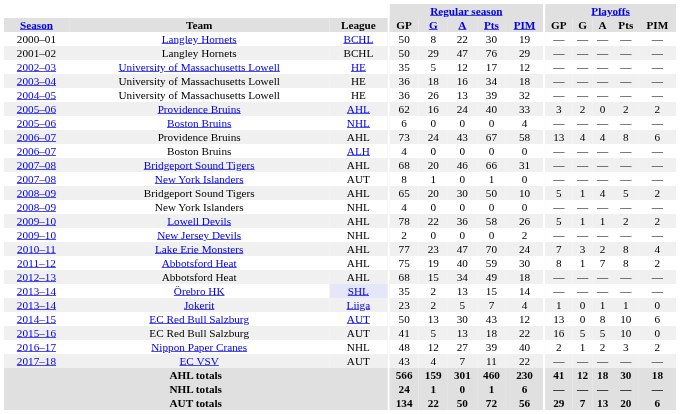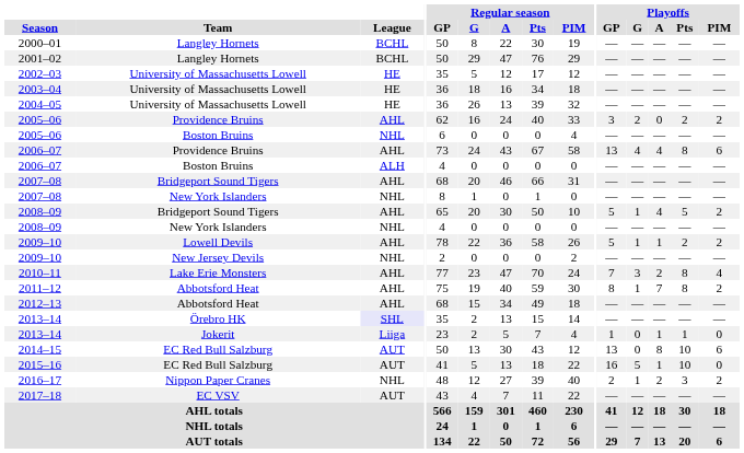 <table border="0" cellpadding="1" cellspacing="0" style="text-align:center; width:60em">
 <tr bgcolor="#e0e0e0">
 <th colspan="3"  bgcolor="#ffffff"></th>
 <th rowspan="99" bgcolor="#ffffff"></th>
 <th colspan="5"><a href='#'>Regular season</a></th>
 <th rowspan="99" bgcolor="#ffffff"></th>
 <th colspan="5"><a href='#'>Playoffs</a></th>
 </tr>
 <tr bgcolor="#e0e0e0">
 <th><a href='#'>Season</a></th>
 <th>Team</th>
 <th>League</th>
 <th>GP</th>
 <th><a href='#'>G</a></th>
 <th><a href='#'>A</a></th>
 <th><a href='#'>Pts</a></th>
 <th><a href='#'>PIM</a></th>
 <th>GP</th>
 <th>G</th>
 <th>A</th>
 <th>Pts</th>
 <th>PIM</th>
 </tr>
 <tr>
 <td>2000–01</td>
 <td><a href='#'>Langley Hornets</a></td>
 <td><a href='#'>BCHL</a></td>
 <td>50</td>
 <td>8</td>
 <td>22</td>
 <td>30</td>
 <td>19</td>
 <td>—</td>
 <td>—</td>
 <td>—</td>
 <td>—</td>
 <td>—</td>
 </tr>
 <tr bgcolor="#f0f0f0">
 <td>2001–02</td>
 <td>Langley Hornets</td>
 <td>BCHL</td>
 <td>50</td>
 <td>29</td>
 <td>47</td>
 <td>76</td>
 <td>29</td>
 <td>—</td>
 <td>—</td>
 <td>—</td>
 <td>—</td>
 <td>—</td>
 </tr>
 <tr>
 <td><a href='#'>2002–03</a></td>
 <td><a href='#'>University of Massachusetts Lowell</a></td>
 <td><a href='#'>HE</a></td>
 <td>35</td>
 <td>5</td>
 <td>12</td>
 <td>17</td>
 <td>12</td>
 <td>—</td>
 <td>—</td>
 <td>—</td>
 <td>—</td>
 <td>—</td>
 </tr>
 <tr bgcolor="#f0f0f0">
 <td><a href='#'>2003–04</a></td>
 <td>University of Massachusetts Lowell</td>
 <td>HE</td>
 <td>36</td>
 <td>18</td>
 <td>16</td>
 <td>34</td>
 <td>18</td>
 <td>—</td>
 <td>—</td>
 <td>—</td>
 <td>—</td>
 <td>—</td>
 </tr>
 <tr>
 <td><a href='#'>2004–05</a></td>
 <td>University of Massachusetts Lowell</td>
 <td>HE</td>
 <td>36</td>
 <td>26</td>
 <td>13</td>
 <td>39</td>
 <td>32</td>
 <td>—</td>
 <td>—</td>
 <td>—</td>
 <td>—</td>
 <td>—</td>
 </tr>
 <tr bgcolor="#f0f0f0">
 <td><a href='#'>2005–06</a></td>
 <td><a href='#'>Providence Bruins</a></td>
 <td><a href='#'>AHL</a></td>
 <td>62</td>
 <td>16</td>
 <td>24</td>
 <td>40</td>
 <td>33</td>
 <td>3</td>
 <td>2</td>
 <td>0</td>
 <td>2</td>
 <td>2</td>
 </tr>
 <tr>
 <td><a href='#'>2005–06</a></td>
 <td><a href='#'>Boston Bruins</a></td>
 <td><a href='#'>NHL</a></td>
 <td>6</td>
 <td>0</td>
 <td>0</td>
 <td>0</td>
 <td>4</td>
 <td>—</td>
 <td>—</td>
 <td>—</td>
 <td>—</td>
 <td>—</td>
 </tr>
 <tr bgcolor="#f0f0f0">
 <td><a href='#'>2006–07</a></td>
 <td>Providence Bruins</td>
 <td>AHL</td>
 <td>73</td>
 <td>24</td>
 <td>43</td>
 <td>67</td>
 <td>58</td>
 <td>13</td>
 <td>4</td>
 <td>4</td>
 <td>8</td>
 <td>6</td>
 </tr>
 <tr>
 <td><a href='#'>2006–07</a></td>
 <td>Boston Bruins</td>
 <td><a href='#'>ALH</a></td>
 <td>4</td>
 <td>0</td>
 <td>0</td>
 <td>0</td>
 <td>0</td>
 <td>—</td>
 <td>—</td>
 <td>—</td>
 <td>—</td>
 <td>—</td>
 </tr>
 <tr bgcolor="#f0f0f0">
 <td><a href='#'>2007–08</a></td>
 <td><a href='#'>Bridgeport Sound Tigers</a></td>
 <td>AHL</td>
 <td>68</td>
 <td>20</td>
 <td>46</td>
 <td>66</td>
 <td>31</td>
 <td>—</td>
 <td>—</td>
 <td>—</td>
 <td>—</td>
 <td>—</td>
 </tr>
 <tr>
 <td><a href='#'>2007–08</a></td>
 <td><a href='#'>New York Islanders</a></td>
-<td>AUT</td>
+<td>NHL</td>
 <td>8</td>
 <td>1</td>
 <td>0</td>
 <td>1</td>
 <td>0</td>
 <td>—</td>
 <td>—</td>
 <td>—</td>
 <td>—</td>
 <td>—</td>
 </tr>
 <tr bgcolor="#f0f0f0">
 <td><a href='#'>2008–09</a></td>
 <td>Bridgeport Sound Tigers</td>
 <td>AHL</td>
 <td>65</td>
 <td>20</td>
 <td>30</td>
 <td>50</td>
 <td>10</td>
 <td>5</td>
 <td>1</td>
 <td>4</td>
 <td>5</td>
 <td>2</td>
 </tr>
 <tr>
 <td><a href='#'>2008–09</a></td>
 <td>New York Islanders</td>
 <td>NHL</td>
 <td>4</td>
 <td>0</td>
 <td>0</td>
 <td>0</td>
 <td>0</td>
 <td>—</td>
 <td>—</td>
 <td>—</td>
 <td>—</td>
 <td>—</td>
 </tr>
 <tr bgcolor="#f0f0f0">
 <td><a href='#'>2009–10</a></td>
 <td><a href='#'>Lowell Devils</a></td>
 <td>AHL</td>
 <td>78</td>
 <td>22</td>
 <td>36</td>
 <td>58</td>
 <td>26</td>
 <td>5</td>
 <td>1</td>
 <td>1</td>
 <td>2</td>
 <td>2</td>
 </tr>
 <tr>
 <td><a href='#'>2009–10</a></td>
 <td><a href='#'>New Jersey Devils</a></td>
 <td>NHL</td>
 <td>2</td>
 <td>0</td>
 <td>0</td>
 <td>0</td>
 <td>2</td>
 <td>—</td>
 <td>—</td>
 <td>—</td>
 <td>—</td>
 <td>—</td>
 </tr>
 <tr bgcolor="#f0f0f0">
 <td><a href='#'>2010–11</a></td>
 <td><a href='#'>Lake Erie Monsters</a></td>
 <td>AHL</td>
 <td>77</td>
 <td>23</td>
 <td>47</td>
 <td>70</td>
 <td>24</td>
 <td>7</td>
 <td>3</td>
 <td>2</td>
 <td>8</td>
 <td>4</td>
 </tr>
 <tr>
 <td><a href='#'>2011–12</a></td>
 <td><a href='#'>Abbotsford Heat</a></td>
 <td>AHL</td>
 <td>75</td>
 <td>19</td>
 <td>40</td>
 <td>59</td>
 <td>30</td>
 <td>8</td>
 <td>1</td>
 <td>7</td>
 <td>8</td>
 <td>2</td>
 </tr>
 <tr bgcolor="#f0f0f0">
 <td><a href='#'>2012–13</a></td>
 <td>Abbotsford Heat</td>
 <td>AHL</td>
 <td>68</td>
 <td>15</td>
 <td>34</td>
 <td>49</td>
 <td>18</td>
 <td>—</td>
 <td>—</td>
 <td>—</td>
 <td>—</td>
 <td>—</td>
 </tr>
 <tr>
 <td><a href='#'>2013–14</a></td>
 <td><a href='#'>Örebro HK</a></td>
 <td style="background: lavender;"><a href='#'>SHL</a></td>
 <td>35</td>
 <td>2</td>
 <td>13</td>
 <td>15</td>
 <td>14</td>
 <td>—</td>
 <td>—</td>
 <td>—</td>
 <td>—</td>
 <td>—</td>
 </tr>
 <tr bgcolor="#f0f0f0">
 <td><a href='#'>2013–14</a></td>
 <td><a href='#'>Jokerit</a></td>
 <td><a href='#'>Liiga</a></td>
 <td>23</td>
 <td>2</td>
 <td>5</td>
 <td>7</td>
 <td>4</td>
 <td>1</td>
 <td>0</td>
 <td>1</td>
 <td>1</td>
 <td>0</td>
 </tr>
 <tr>
 <td><a href='#'>2014–15</a></td>
 <td><a href='#'>EC Red Bull Salzburg</a></td>
 <td><a href='#'>AUT</a></td>
 <td>50</td>
 <td>13</td>
 <td>30</td>
 <td>43</td>
 <td>12</td>
 <td>13</td>
 <td>0</td>
 <td>8</td>
 <td>10</td>
 <td>6</td>
 </tr>
 <tr bgcolor="#f0f0f0">
 <td><a href='#'>2015–16</a></td>
 <td>EC Red Bull Salzburg</td>
 <td>AUT</td>
 <td>41</td>
 <td>5</td>
 <td>13</td>
 <td>18</td>
 <td>22</td>
 <td>16</td>
 <td>5</td>
-<td>5</td>
+<td>1</td>
 <td>10</td>
 <td>0</td>
 </tr>
 <tr>
 <td><a href='#'>2016–17</a></td>
 <td><a href='#'>Nippon Paper Cranes</a></td>
 <td>NHL</td>
 <td>48</td>
 <td>12</td>
 <td>27</td>
 <td>39</td>
 <td>40</td>
 <td>2</td>
 <td>1</td>
 <td>2</td>
 <td>3</td>
 <td>2</td>
 </tr>
 <tr bgcolor="#f0f0f0">
 <td><a href='#'>2017–18</a></td>
 <td><a href='#'>EC VSV</a></td>
 <td>AUT</td>
 <td>43</td>
 <td>4</td>
 <td>7</td>
 <td>11</td>
 <td>22</td>
 <td>—</td>
 <td>—</td>
 <td>—</td>
 <td>—</td>
 <td>—</td>
 </tr>
 <tr bgcolor="#e0e0e0">
 <th colspan="3">AHL totals</th>
 <th>566</th>
 <th>159</th>
 <th>301</th>
 <th>460</th>
 <th>230</th>
 <th>41</th>
 <th>12</th>
 <th>18</th>
 <th>30</th>
 <th>18</th>
 </tr>
 <tr bgcolor="#e0e0e0">
 <th colspan="3">NHL totals</th>
 <th>24</th>
 <th>1</th>
 <th>0</th>
 <th>1</th>
 <th>6</th>
 <th>—</th>
 <th>—</th>
 <th>—</th>
 <th>—</th>
 <th>—</th>
 </tr>
 <tr bgcolor="#e0e0e0">
 <th colspan="3">AUT totals</th>
 <th>134</th>
 <th>22</th>
 <th>50</th>
 <th>72</th>
 <th>56</th>
 <th>29</th>
 <th>7</th>
 <th>13</th>
 <th>20</th>
 <th>6</th>
 </tr>
 </table>
